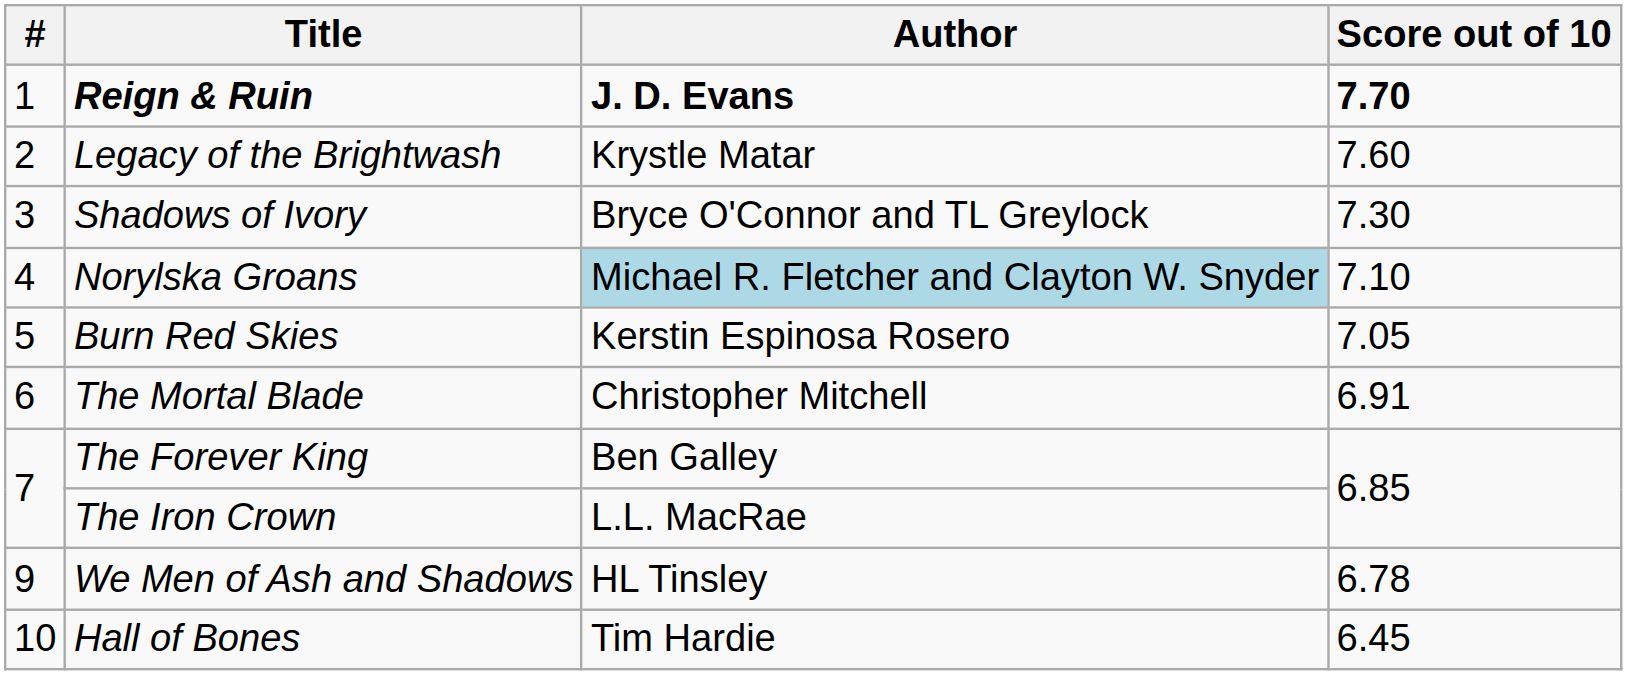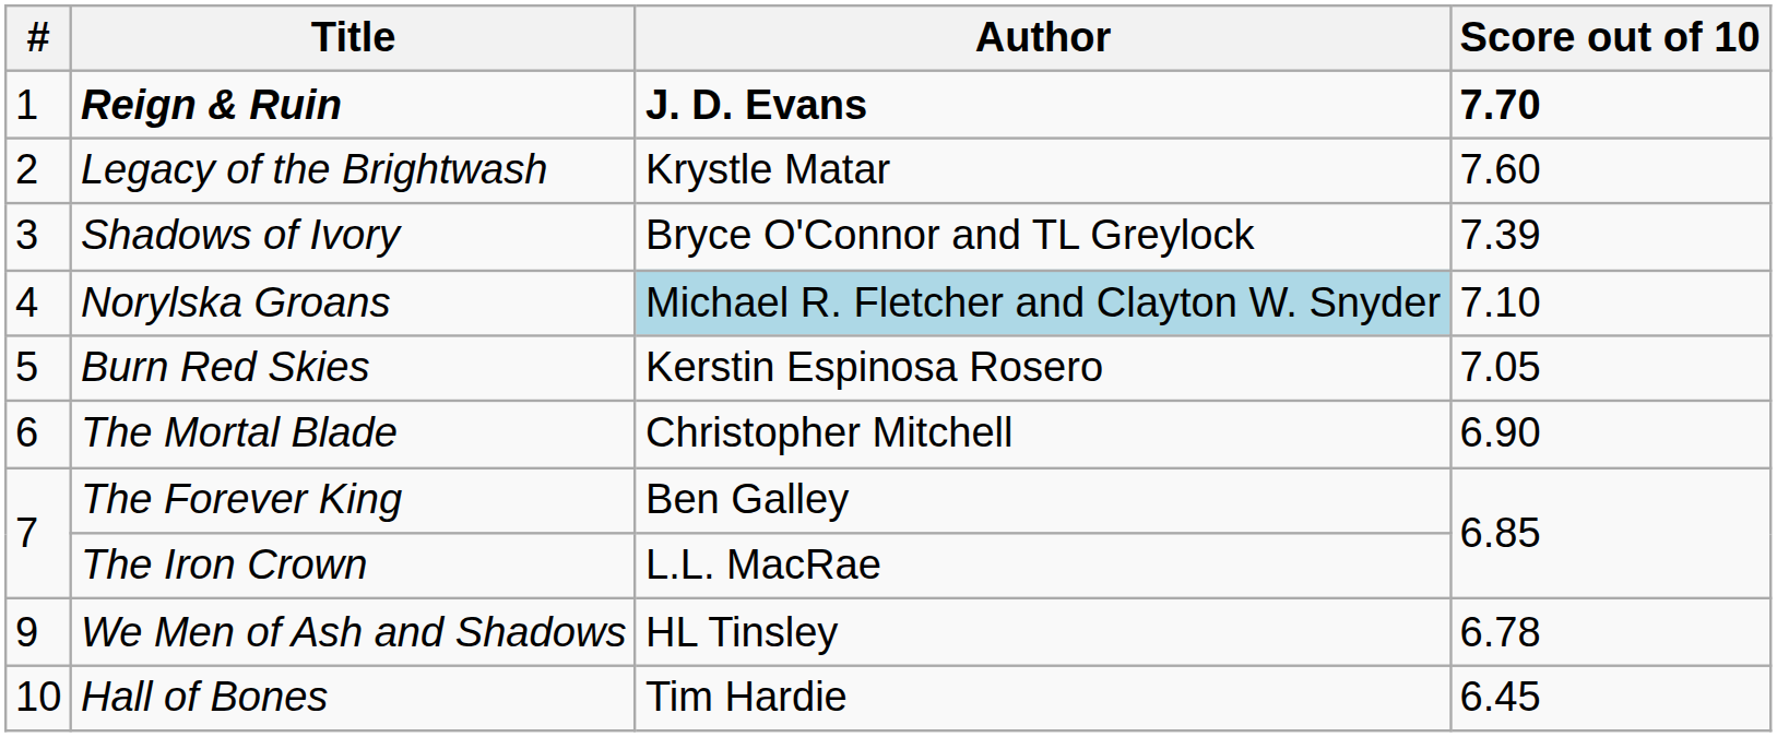 <table class="wikitable">
 <tr>
 <th>#</th>
 <th>Title</th>
 <th>Author</th>
 <th>Score out of 10</th>
 </tr>
 <tr>
 <td>1</td>
 <td><strong><em>Reign & Ruin</em></strong></td>
 <td><strong>J. D. Evans</strong></td>
 <td><strong>7.70</strong></td>
 </tr>
 <tr>
 <td>2</td>
 <td><em>Legacy of the Brightwash</em></td>
 <td>Krystle Matar</td>
 <td>7.60</td>
 </tr>
 <tr>
 <td>3</td>
 <td><em>Shadows of Ivory</em></td>
 <td>Bryce O'Connor and TL Greylock</td>
-<td>7.30</td>
+<td>7.39</td>
 </tr>
 <tr>
 <td>4</td>
 <td><em>Norylska Groans </em></td>
 <td style="background: lightblue;">Michael R. Fletcher and Clayton W. Snyder</td>
 <td>7.10</td>
 </tr>
 <tr>
 <td>5</td>
 <td><em>Burn Red Skies</em></td>
 <td>Kerstin Espinosa Rosero</td>
 <td>7.05</td>
 </tr>
 <tr>
 <td>6</td>
 <td><em>The Mortal Blade</em></td>
 <td>Christopher Mitchell</td>
-<td>6.91</td>
+<td>6.90</td>
 </tr>
 <tr>
 <td rowspan=2>7</td>
 <td><em>The Forever King</em></td>
 <td>Ben Galley</td>
 <td rowspan=2>6.85</td>
 </tr>
 <tr>
 <td><em>The Iron Crown</em></td>
 <td>L.L. MacRae</td>
 </tr>
 <tr>
 <td>9</td>
 <td><em>We Men of Ash and Shadows</em></td>
 <td>HL Tinsley</td>
 <td>6.78</td>
 </tr>
 <tr>
 <td>10</td>
 <td><em>Hall of Bones </em></td>
 <td>Tim Hardie</td>
 <td>6.45</td>
 </tr>
 </table>
